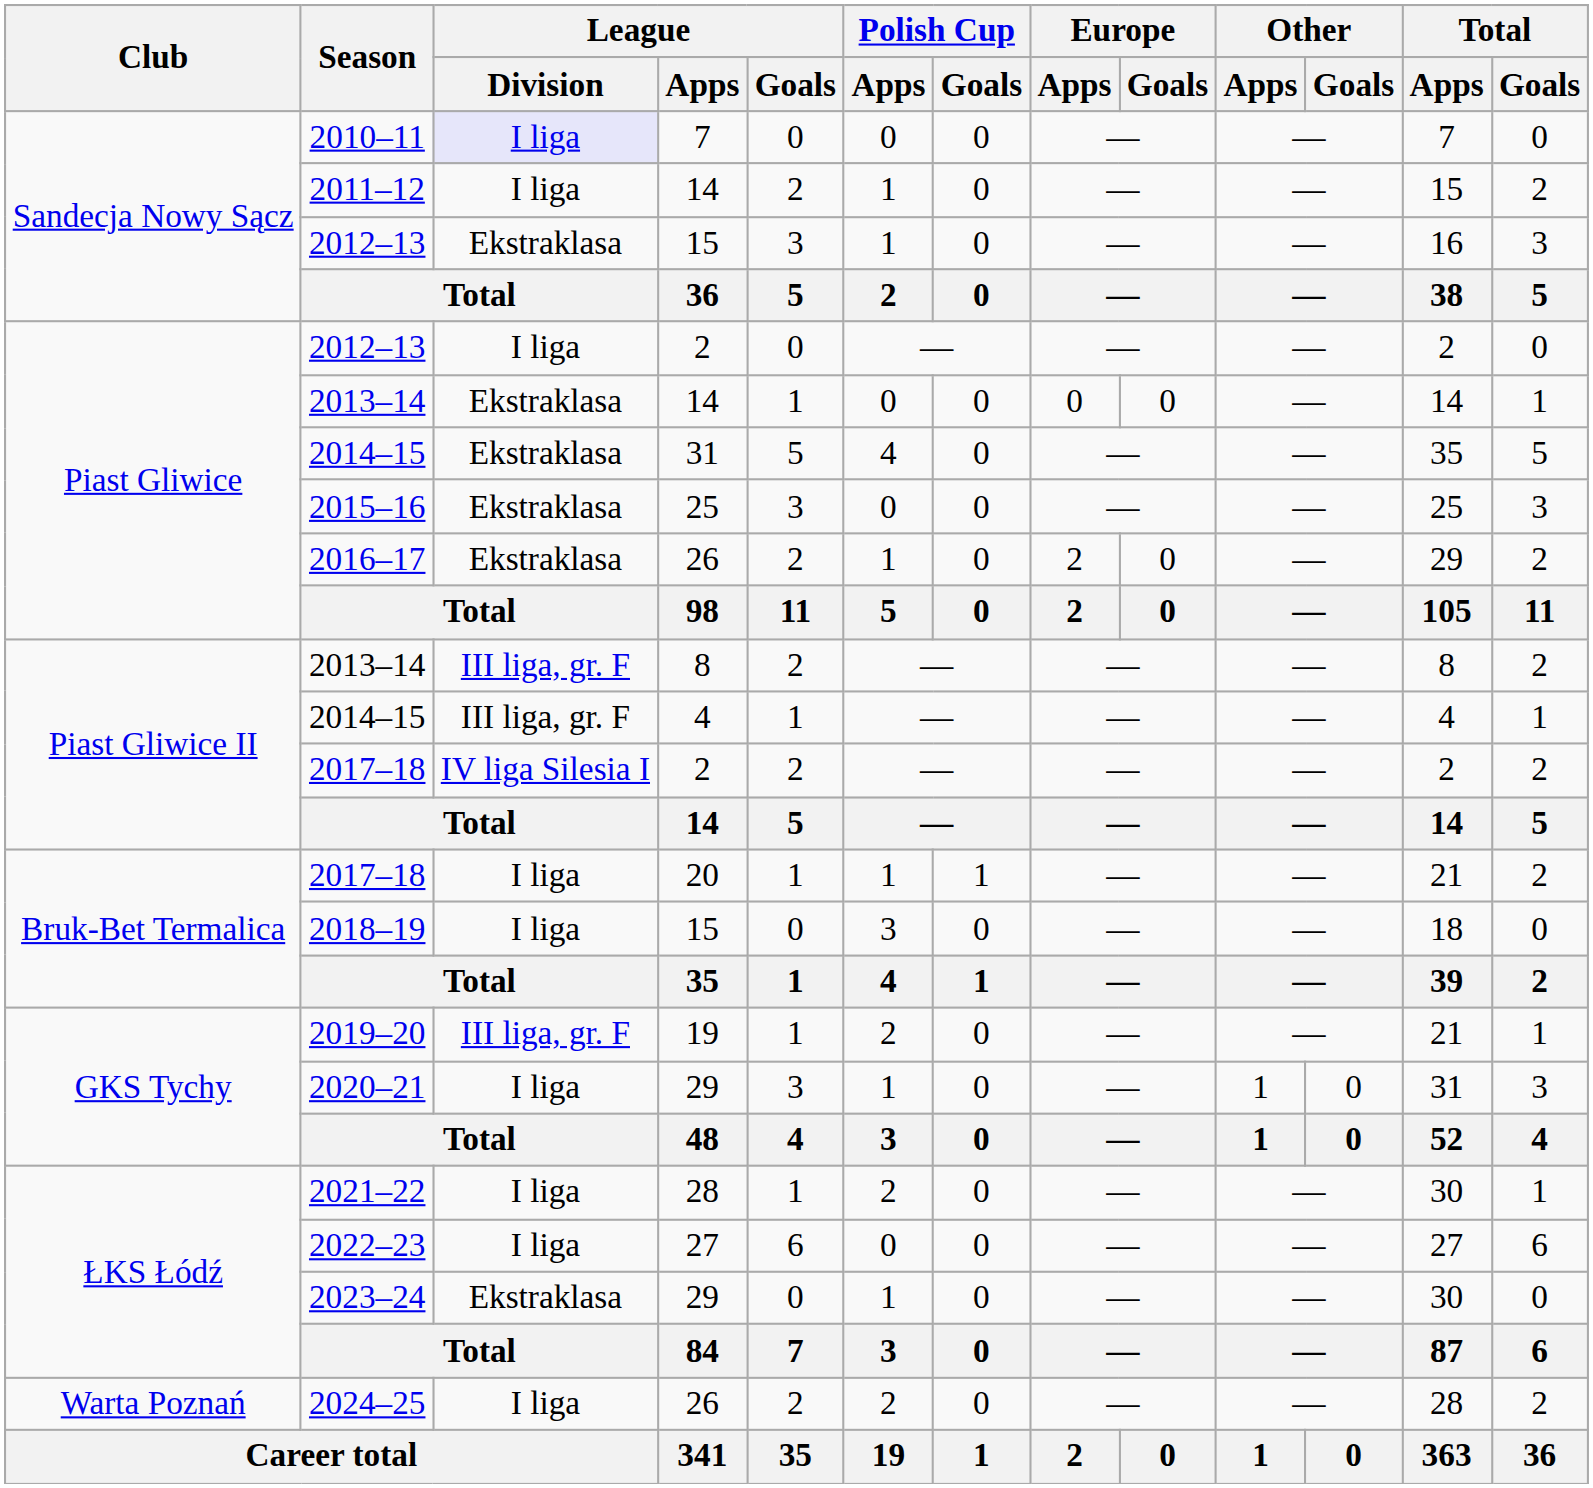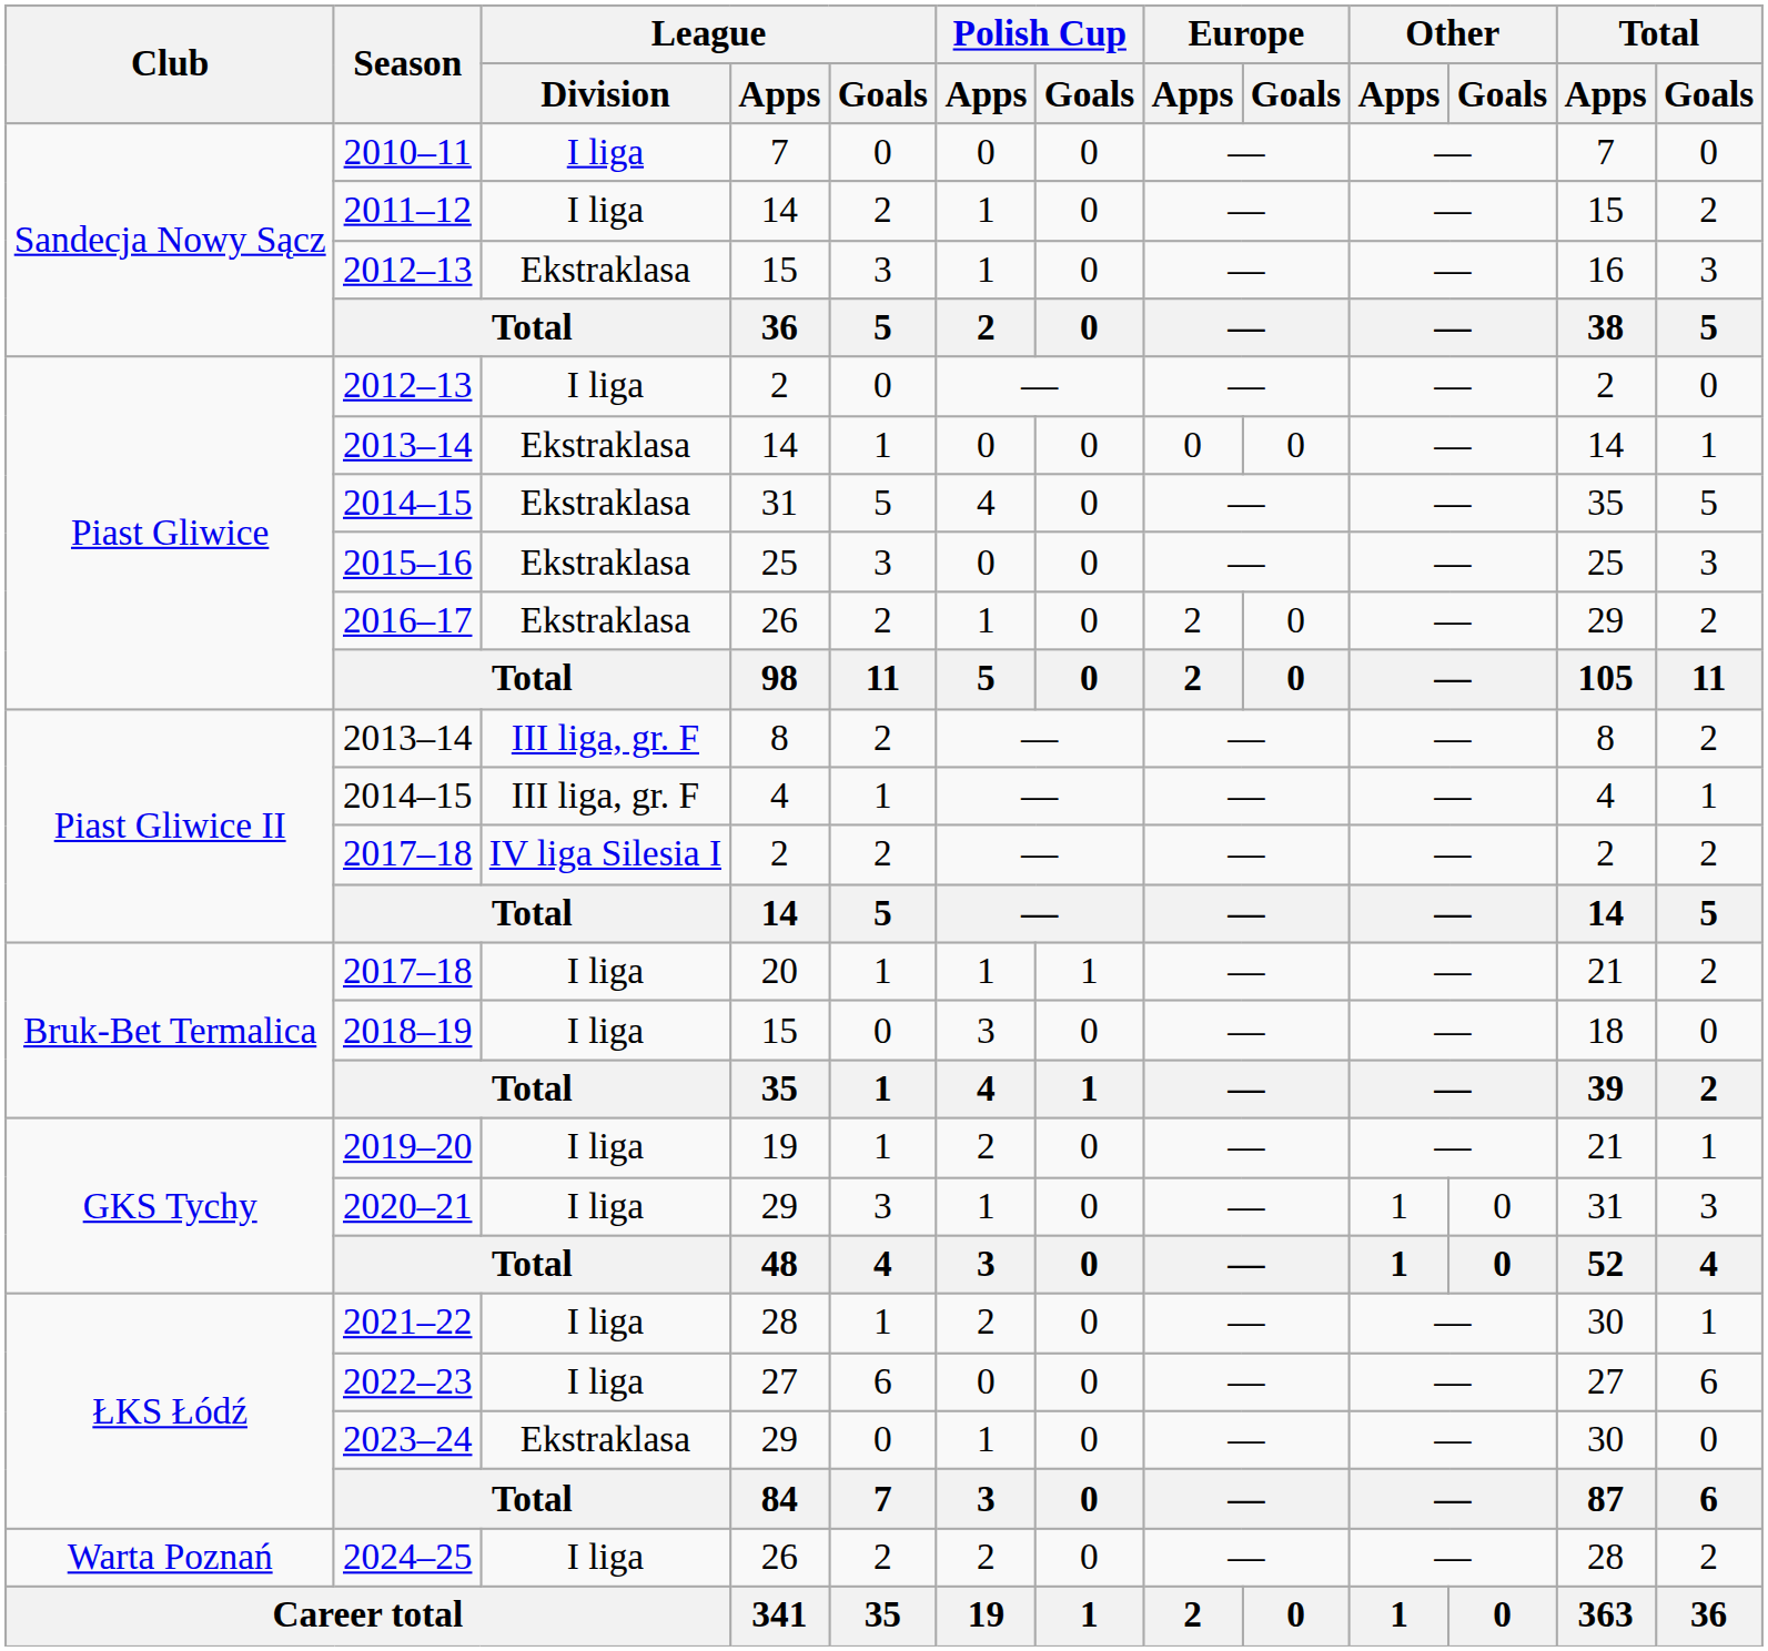 <table class="wikitable" style="text-align: center;">
 <tr>
 <th rowspan="2">Club</th>
 <th rowspan="2">Season</th>
 <th colspan="3">League</th>
 <th colspan="2"><a href='#'>Polish Cup</a></th>
 <th colspan="2">Europe</th>
 <th colspan="2">Other</th>
 <th colspan="2">Total</th>
 </tr>
 <tr>
 <th>Division</th>
 <th>Apps</th>
 <th>Goals</th>
 <th>Apps</th>
 <th>Goals</th>
 <th>Apps</th>
 <th>Goals</th>
 <th>Apps</th>
 <th>Goals</th>
 <th>Apps</th>
 <th>Goals</th>
 </tr>
 <tr>
 <td rowspan="4"><a href='#'>Sandecja Nowy Sącz</a></td>
 <td><a href='#'>2010–11</a></td>
-<td style="background: lavender;"><a href='#'>I liga</a></td>
+<td><a href='#'>I liga</a></td>
 <td>7</td>
 <td>0</td>
 <td>0</td>
 <td>0</td>
 <td colspan="2">—</td>
 <td colspan="2">—</td>
 <td>7</td>
 <td>0</td>
 </tr>
 <tr>
 <td><a href='#'>2011–12</a></td>
 <td>I liga</td>
 <td>14</td>
 <td>2</td>
 <td>1</td>
 <td>0</td>
 <td colspan="2">—</td>
 <td colspan="2">—</td>
 <td>15</td>
 <td>2</td>
 </tr>
 <tr>
 <td><a href='#'>2012–13</a></td>
 <td>Ekstraklasa</td>
 <td>15</td>
 <td>3</td>
 <td>1</td>
 <td>0</td>
 <td colspan="2">—</td>
 <td colspan="2">—</td>
 <td>16</td>
 <td>3</td>
 </tr>
 <tr>
 <th colspan="2">Total</th>
 <th>36</th>
 <th>5</th>
 <th>2</th>
 <th>0</th>
 <th colspan="2">—</th>
 <th colspan="2">—</th>
 <th>38</th>
 <th>5</th>
 </tr>
 <tr>
 <td rowspan="6"><a href='#'>Piast Gliwice</a></td>
 <td><a href='#'>2012–13</a></td>
 <td>I liga</td>
 <td>2</td>
 <td>0</td>
 <td colspan="2">—</td>
 <td colspan="2">—</td>
 <td colspan="2">—</td>
 <td>2</td>
 <td>0</td>
 </tr>
 <tr>
 <td><a href='#'>2013–14</a></td>
 <td>Ekstraklasa</td>
 <td>14</td>
 <td>1</td>
 <td>0</td>
 <td>0</td>
 <td>0</td>
 <td>0</td>
 <td colspan="2">—</td>
 <td>14</td>
 <td>1</td>
 </tr>
 <tr>
 <td><a href='#'>2014–15</a></td>
 <td>Ekstraklasa</td>
 <td>31</td>
 <td>5</td>
 <td>4</td>
 <td>0</td>
 <td colspan="2">—</td>
 <td colspan="2">—</td>
 <td>35</td>
 <td>5</td>
 </tr>
 <tr>
 <td><a href='#'>2015–16</a></td>
 <td>Ekstraklasa</td>
 <td>25</td>
 <td>3</td>
 <td>0</td>
 <td>0</td>
 <td colspan="2">—</td>
 <td colspan="2">—</td>
 <td>25</td>
 <td>3</td>
 </tr>
 <tr>
 <td><a href='#'>2016–17</a></td>
 <td>Ekstraklasa</td>
 <td>26</td>
 <td>2</td>
 <td>1</td>
 <td>0</td>
 <td>2</td>
 <td>0</td>
 <td colspan="2">—</td>
 <td>29</td>
 <td>2</td>
 </tr>
 <tr>
 <th colspan="2">Total</th>
 <th>98</th>
 <th>11</th>
 <th>5</th>
 <th>0</th>
 <th>2</th>
 <th>0</th>
 <th colspan="2">—</th>
 <th>105</th>
 <th>11</th>
 </tr>
 <tr>
 <td rowspan="4"><a href='#'>Piast Gliwice II</a></td>
 <td>2013–14</td>
 <td><a href='#'>III liga, gr. F</a></td>
 <td>8</td>
 <td>2</td>
 <td colspan="2">—</td>
 <td colspan="2">—</td>
 <td colspan="2">—</td>
 <td>8</td>
 <td>2</td>
 </tr>
 <tr>
 <td>2014–15</td>
 <td>III liga, gr. F</td>
 <td>4</td>
 <td>1</td>
 <td colspan="2">—</td>
 <td colspan="2">—</td>
 <td colspan="2">—</td>
 <td>4</td>
 <td>1</td>
 </tr>
 <tr>
 <td><a href='#'>2017–18</a></td>
 <td><a href='#'>IV liga Silesia I</a></td>
 <td>2</td>
 <td>2</td>
 <td colspan="2">—</td>
 <td colspan="2">—</td>
 <td colspan="2">—</td>
 <td>2</td>
 <td>2</td>
 </tr>
 <tr>
 <th colspan="2">Total</th>
 <th>14</th>
 <th>5</th>
 <th colspan="2">—</th>
 <th colspan="2">—</th>
 <th colspan="2">—</th>
 <th>14</th>
 <th>5</th>
 </tr>
 <tr>
 <td rowspan="3"><a href='#'>Bruk-Bet Termalica</a></td>
 <td><a href='#'>2017–18</a></td>
 <td>I liga</td>
 <td>20</td>
 <td>1</td>
 <td>1</td>
 <td>1</td>
 <td colspan="2">—</td>
 <td colspan="2">—</td>
 <td>21</td>
 <td>2</td>
 </tr>
 <tr>
 <td><a href='#'>2018–19</a></td>
 <td>I liga</td>
 <td>15</td>
 <td>0</td>
 <td>3</td>
 <td>0</td>
 <td colspan="2">—</td>
 <td colspan="2">—</td>
 <td>18</td>
 <td>0</td>
 </tr>
 <tr>
 <th colspan="2">Total</th>
 <th>35</th>
 <th>1</th>
 <th>4</th>
 <th>1</th>
 <th colspan="2">—</th>
 <th colspan="2">—</th>
 <th>39</th>
 <th>2</th>
 </tr>
 <tr>
 <td rowspan="3"><a href='#'>GKS Tychy</a></td>
 <td><a href='#'>2019–20</a></td>
-<td><a href='#'>III liga, gr. F</a></td>
+<td>I liga</td>
 <td>19</td>
 <td>1</td>
 <td>2</td>
 <td>0</td>
 <td colspan="2">—</td>
 <td colspan="2">—</td>
 <td>21</td>
 <td>1</td>
 </tr>
 <tr>
 <td><a href='#'>2020–21</a></td>
 <td>I liga</td>
 <td>29</td>
 <td>3</td>
 <td>1</td>
 <td>0</td>
 <td colspan="2">—</td>
 <td>1</td>
 <td>0</td>
 <td>31</td>
 <td>3</td>
 </tr>
 <tr>
 <th colspan="2">Total</th>
 <th>48</th>
 <th>4</th>
 <th>3</th>
 <th>0</th>
 <th colspan="2">—</th>
 <th>1</th>
 <th>0</th>
 <th>52</th>
 <th>4</th>
 </tr>
 <tr>
 <td rowspan="4"><a href='#'>ŁKS Łódź</a></td>
 <td><a href='#'>2021–22</a></td>
 <td>I liga</td>
 <td>28</td>
 <td>1</td>
 <td>2</td>
 <td>0</td>
 <td colspan="2">—</td>
 <td colspan="2">—</td>
 <td>30</td>
 <td>1</td>
 </tr>
 <tr>
 <td><a href='#'>2022–23</a></td>
 <td>I liga</td>
 <td>27</td>
 <td>6</td>
 <td>0</td>
 <td>0</td>
 <td colspan="2">—</td>
 <td colspan="2">—</td>
 <td>27</td>
 <td>6</td>
 </tr>
 <tr>
 <td><a href='#'>2023–24</a></td>
 <td>Ekstraklasa</td>
 <td>29</td>
 <td>0</td>
 <td>1</td>
 <td>0</td>
 <td colspan="2">—</td>
 <td colspan="2">—</td>
 <td>30</td>
 <td>0</td>
 </tr>
 <tr>
 <th colspan="2">Total</th>
 <th>84</th>
 <th>7</th>
 <th>3</th>
 <th>0</th>
 <th colspan="2">—</th>
 <th colspan="2">—</th>
 <th>87</th>
 <th>6</th>
 </tr>
 <tr>
 <td><a href='#'>Warta Poznań</a></td>
 <td><a href='#'>2024–25</a></td>
 <td>I liga</td>
 <td>26</td>
 <td>2</td>
 <td>2</td>
 <td>0</td>
 <td colspan="2">—</td>
 <td colspan="2">—</td>
 <td>28</td>
 <td>2</td>
 </tr>
 <tr>
 <th colspan="3">Career total</th>
 <th>341</th>
 <th>35</th>
 <th>19</th>
 <th>1</th>
 <th>2</th>
 <th>0</th>
 <th>1</th>
 <th>0</th>
 <th>363</th>
 <th>36</th>
 </tr>
 </table>
